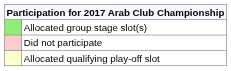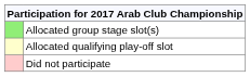 <table cellpadding=3 cellspacing=0 border=1 style="font-size:95%; border:gray solid 1px; border-collapse:collapse">
 <tr>
 <th bgcolor=#f7f8ff colspan=2>Participation for 2017 Arab Club Championship</th>
 </tr>
 <tr>
 <td bgcolor=#90ee77 width=20></td>
 <td>Allocated group stage slot(s)</td>
 </tr>
 <tr>
+<td bgcolor=#ffffcc width=20></td>
+<td>Allocated qualifying play-off slot</td>
+</tr>
+<tr>
 <td bgcolor=#ffcccc width=20></td>
 <td>Did not participate</td>
 </tr>
-<tr>
-<td bgcolor=#ffffcc width=20></td>
-<td>Allocated qualifying play-off slot</td>
-</tr>
 </table>
